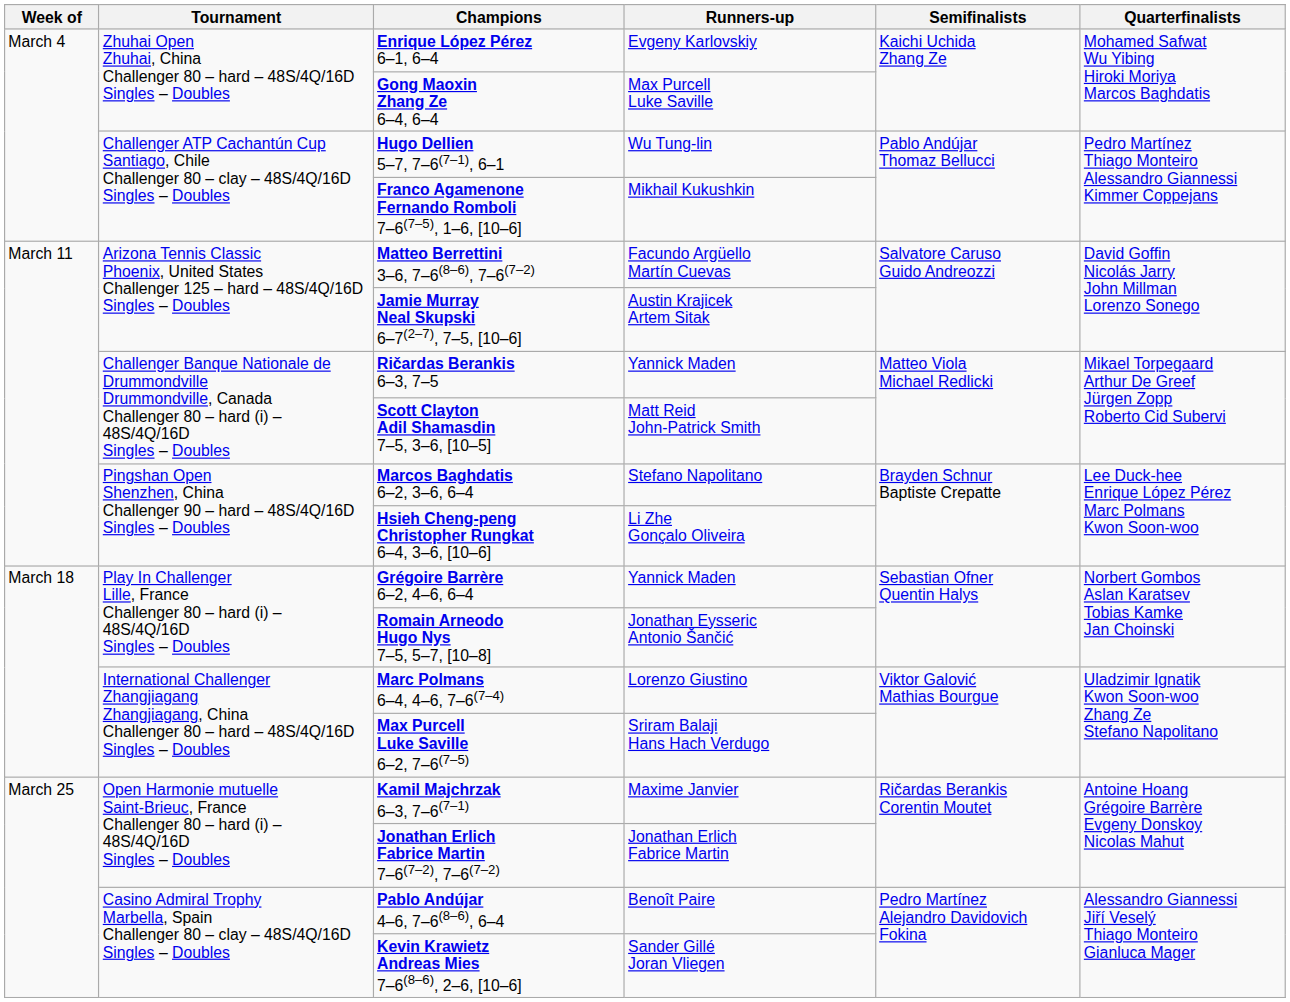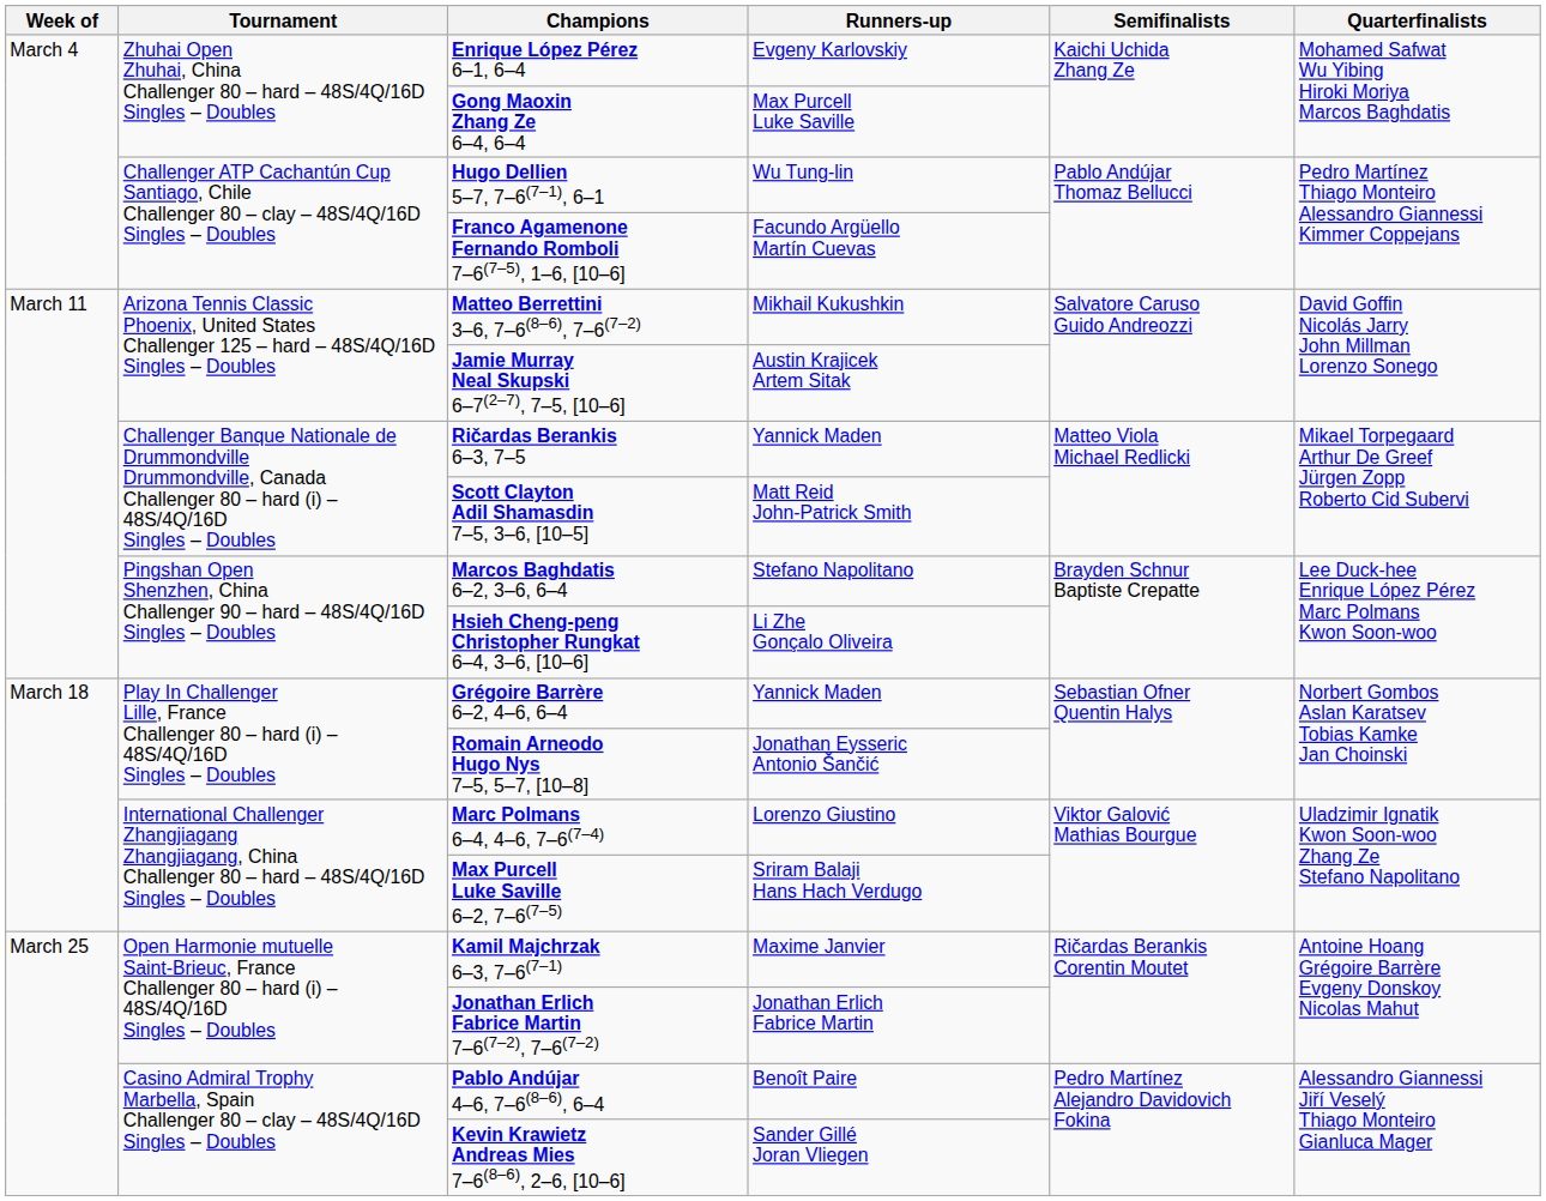 <table class="wikitable" style="font-size:85%;">
 <tr>
 <th width="75">Week of</th>
 <th width="230">Tournament</th>
 <th width="210">Champions</th>
 <th width="210">Runners-up</th>
 <th width="170">Semifinalists</th>
 <th width="170">Quarterfinalists</th>
 </tr>
 <tr valign=top>
 <td rowspan=4>March 4</td>
 <td rowspan=2><a href='#'>Zhuhai Open</a><br><a href='#'>Zhuhai</a>, China <br> Challenger 80 – hard – 48S/4Q/16D<br><a href='#'>Singles</a> – <a href='#'>Doubles</a></td>
 <td> <strong><a href='#'>Enrique López Pérez</a></strong><br>6–1, 6–4</td>
 <td> <a href='#'>Evgeny Karlovskiy</a></td>
 <td rowspan=2> <a href='#'>Kaichi Uchida</a> <br>  <a href='#'>Zhang Ze</a></td>
 <td rowspan=2> <a href='#'>Mohamed Safwat</a> <br> <a href='#'>Wu Yibing</a> <br>  <a href='#'>Hiroki Moriya</a> <br>  <a href='#'>Marcos Baghdatis</a></td>
 </tr>
 <tr valign=top>
 <td> <strong><a href='#'>Gong Maoxin</a></strong><br> <strong><a href='#'>Zhang Ze</a></strong><br>6–4, 6–4</td>
 <td> <a href='#'>Max Purcell</a><br> <a href='#'>Luke Saville</a></td>
 </tr>
 <tr valign=top>
 <td rowspan=2><a href='#'>Challenger ATP Cachantún Cup</a><br><a href='#'>Santiago</a>, Chile <br> Challenger 80 – clay – 48S/4Q/16D<br><a href='#'>Singles</a> – <a href='#'>Doubles</a></td>
 <td> <strong><a href='#'>Hugo Dellien</a></strong><br>5–7, 7–6<sup>(7–1)</sup>, 6–1</td>
 <td> <a href='#'>Wu Tung-lin</a></td>
 <td rowspan=2> <a href='#'>Pablo Andújar</a> <br>  <a href='#'>Thomaz Bellucci</a></td>
 <td rowspan=2> <a href='#'>Pedro Martínez</a> <br> <a href='#'>Thiago Monteiro</a> <br> <a href='#'>Alessandro Giannessi</a> <br>  <a href='#'>Kimmer Coppejans</a></td>
 </tr>
 <tr valign=top>
 <td> <strong><a href='#'>Franco Agamenone</a></strong><br> <strong><a href='#'>Fernando Romboli</a></strong><br>7–6<sup>(7–5)</sup>, 1–6, [10–6]</td>
-<td> <a href='#'>Mikhail Kukushkin</a></td>
+<td> <a href='#'>Facundo Argüello</a><br> <a href='#'>Martín Cuevas</a></td>
 </tr>
 <tr valign=top>
 <td rowspan=6>March 11</td>
 <td rowspan=2><a href='#'>Arizona Tennis Classic</a><br><a href='#'>Phoenix</a>, United States <br> Challenger 125 – hard – 48S/4Q/16D<br><a href='#'>Singles</a> – <a href='#'>Doubles</a></td>
 <td> <strong><a href='#'>Matteo Berrettini</a></strong><br>3–6, 7–6<sup>(8–6)</sup>, 7–6<sup>(7–2)</sup></td>
-<td> <a href='#'>Facundo Argüello</a><br> <a href='#'>Martín Cuevas</a></td>
+<td> <a href='#'>Mikhail Kukushkin</a></td>
 <td rowspan=2> <a href='#'>Salvatore Caruso</a> <br>  <a href='#'>Guido Andreozzi</a></td>
 <td rowspan=2> <a href='#'>David Goffin</a> <br> <a href='#'>Nicolás Jarry</a> <br> <a href='#'>John Millman</a> <br>  <a href='#'>Lorenzo Sonego</a></td>
 </tr>
 <tr valign=top>
 <td> <strong><a href='#'>Jamie Murray</a></strong><br> <strong><a href='#'>Neal Skupski</a></strong><br>6–7<sup>(2–7)</sup>, 7–5, [10–6]</td>
 <td> <a href='#'>Austin Krajicek</a><br> <a href='#'>Artem Sitak</a></td>
 </tr>
 <tr valign=top>
 <td rowspan=2><a href='#'>Challenger Banque Nationale de Drummondville</a><br><a href='#'>Drummondville</a>, Canada <br> Challenger 80 – hard (i) – 48S/4Q/16D<br><a href='#'>Singles</a> – <a href='#'>Doubles</a></td>
 <td> <strong><a href='#'>Ričardas Berankis</a></strong><br>6–3, 7–5</td>
 <td> <a href='#'>Yannick Maden</a></td>
 <td rowspan=2> <a href='#'>Matteo Viola</a> <br>  <a href='#'>Michael Redlicki</a></td>
 <td rowspan=2> <a href='#'>Mikael Torpegaard</a> <br> <a href='#'>Arthur De Greef</a> <br> <a href='#'>Jürgen Zopp</a> <br>  <a href='#'>Roberto Cid Subervi</a></td>
 </tr>
 <tr valign=top>
 <td> <strong><a href='#'>Scott Clayton</a></strong><br> <strong><a href='#'>Adil Shamasdin</a></strong><br>7–5, 3–6, [10–5]</td>
 <td> <a href='#'>Matt Reid</a><br> <a href='#'>John-Patrick Smith</a></td>
 </tr>
 <tr valign=top>
 <td rowspan=2><a href='#'>Pingshan Open</a><br><a href='#'>Shenzhen</a>, China <br> Challenger 90 – hard – 48S/4Q/16D<br><a href='#'>Singles</a> – <a href='#'>Doubles</a></td>
 <td> <strong><a href='#'>Marcos Baghdatis</a></strong><br>6–2, 3–6, 6–4</td>
 <td> <a href='#'>Stefano Napolitano</a></td>
 <td rowspan=2> <a href='#'>Brayden Schnur</a> <br>  Baptiste Crepatte</td>
 <td rowspan=2> <a href='#'>Lee Duck-hee</a> <br> <a href='#'>Enrique López Pérez</a> <br> <a href='#'>Marc Polmans</a> <br>  <a href='#'>Kwon Soon-woo</a></td>
 </tr>
 <tr valign=top>
 <td> <strong><a href='#'>Hsieh Cheng-peng</a></strong><br> <strong><a href='#'>Christopher Rungkat</a></strong><br>6–4, 3–6, [10–6]</td>
 <td> <a href='#'>Li Zhe</a><br> <a href='#'>Gonçalo Oliveira</a></td>
 </tr>
 <tr valign=top>
 <td rowspan=4>March 18</td>
 <td rowspan=2><a href='#'>Play In Challenger</a><br><a href='#'>Lille</a>, France <br> Challenger 80 – hard (i) – 48S/4Q/16D<br><a href='#'>Singles</a> – <a href='#'>Doubles</a></td>
 <td> <strong><a href='#'>Grégoire Barrère</a></strong><br>6–2, 4–6, 6–4</td>
 <td> <a href='#'>Yannick Maden</a></td>
 <td rowspan=2> <a href='#'>Sebastian Ofner</a> <br>  <a href='#'>Quentin Halys</a></td>
 <td rowspan=2> <a href='#'>Norbert Gombos</a> <br> <a href='#'>Aslan Karatsev</a> <br> <a href='#'>Tobias Kamke</a> <br>  <a href='#'>Jan Choinski</a></td>
 </tr>
 <tr valign=top>
 <td> <strong><a href='#'>Romain Arneodo</a></strong><br> <strong><a href='#'>Hugo Nys</a></strong><br>7–5, 5–7, [10–8]</td>
 <td> <a href='#'>Jonathan Eysseric</a><br> <a href='#'>Antonio Šančić</a></td>
 </tr>
 <tr valign=top>
 <td rowspan=2><a href='#'>International Challenger Zhangjiagang</a><br><a href='#'>Zhangjiagang</a>, China <br> Challenger 80 – hard – 48S/4Q/16D<br><a href='#'>Singles</a> – <a href='#'>Doubles</a></td>
 <td> <strong><a href='#'>Marc Polmans</a></strong><br>6–4, 4–6, 7–6<sup>(7–4)</sup></td>
 <td> <a href='#'>Lorenzo Giustino</a></td>
 <td rowspan=2> <a href='#'>Viktor Galović</a> <br>  <a href='#'>Mathias Bourgue</a></td>
 <td rowspan=2> <a href='#'>Uladzimir Ignatik</a> <br> <a href='#'>Kwon Soon-woo</a> <br> <a href='#'>Zhang Ze</a> <br>  <a href='#'>Stefano Napolitano</a></td>
 </tr>
 <tr valign=top>
 <td> <strong><a href='#'>Max Purcell</a></strong><br> <strong><a href='#'>Luke Saville</a></strong><br>6–2, 7–6<sup>(7–5)</sup></td>
 <td> <a href='#'>Sriram Balaji</a><br> <a href='#'>Hans Hach Verdugo</a></td>
 </tr>
 <tr valign=top>
 <td rowspan=4>March 25</td>
 <td rowspan=2><a href='#'>Open Harmonie mutuelle</a><br><a href='#'>Saint-Brieuc</a>, France <br> Challenger 80 – hard (i) – 48S/4Q/16D<br><a href='#'>Singles</a> – <a href='#'>Doubles</a></td>
 <td> <strong><a href='#'>Kamil Majchrzak</a></strong><br>6–3, 7–6<sup>(7–1)</sup></td>
 <td> <a href='#'>Maxime Janvier</a></td>
 <td rowspan=2> <a href='#'>Ričardas Berankis</a> <br>  <a href='#'>Corentin Moutet</a></td>
 <td rowspan=2> <a href='#'>Antoine Hoang</a> <br> <a href='#'>Grégoire Barrère</a> <br>  <a href='#'>Evgeny Donskoy</a> <br>  <a href='#'>Nicolas Mahut</a></td>
 </tr>
 <tr valign=top>
 <td> <strong><a href='#'>Jonathan Erlich</a></strong><br> <strong><a href='#'>Fabrice Martin</a></strong><br>7–6<sup>(7–2)</sup>, 7–6<sup>(7–2)</sup></td>
 <td> <a href='#'>Jonathan Erlich</a><br> <a href='#'>Fabrice Martin</a></td>
 </tr>
 <tr valign=top>
 <td rowspan=2><a href='#'>Casino Admiral Trophy</a><br><a href='#'>Marbella</a>, Spain <br> Challenger 80 – clay – 48S/4Q/16D<br><a href='#'>Singles</a> – <a href='#'>Doubles</a></td>
 <td> <strong><a href='#'>Pablo Andújar</a></strong><br>4–6, 7–6<sup>(8–6)</sup>, 6–4</td>
 <td> <a href='#'>Benoît Paire</a></td>
 <td rowspan=2> <a href='#'>Pedro Martínez</a> <br>  <a href='#'>Alejandro Davidovich Fokina</a></td>
 <td rowspan=2> <a href='#'>Alessandro Giannessi</a> <br> <a href='#'>Jiří Veselý</a> <br> <a href='#'>Thiago Monteiro</a> <br>  <a href='#'>Gianluca Mager</a></td>
 </tr>
 <tr valign=top>
 <td> <strong><a href='#'>Kevin Krawietz</a></strong><br> <strong><a href='#'>Andreas Mies</a></strong><br>7–6<sup>(8–6)</sup>, 2–6, [10–6]</td>
 <td> <a href='#'>Sander Gillé</a><br> <a href='#'>Joran Vliegen</a></td>
 </tr>
 </table>
